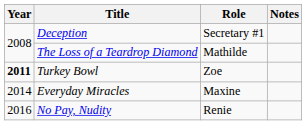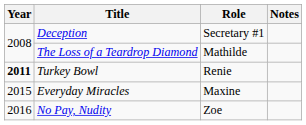 <table class="wikitable sortable">
 <tr>
 <th>Year</th>
 <th>Title</th>
 <th>Role</th>
 <th class="unsortable">Notes</th>
 </tr>
 <tr>
 <td rowspan="2">2008</td>
 <td><em><a href='#'>Deception</a></em></td>
 <td>Secretary #1</td>
 <td></td>
 </tr>
 <tr>
 <td><em><a href='#'>The Loss of a Teardrop Diamond</a></em></td>
 <td>Mathilde</td>
 <td></td>
 </tr>
 <tr>
 <td><strong>2011</strong></td>
 <td><em>Turkey Bowl</em></td>
-<td>Zoe</td>
+<td>Renie</td>
 <td></td>
 </tr>
 <tr>
-<td>2014</td>
+<td>2015</td>
 <td><em>Everyday Miracles</em></td>
 <td>Maxine</td>
 <td></td>
 </tr>
 <tr>
 <td>2016</td>
 <td><em><a href='#'>No Pay, Nudity</a></em></td>
-<td>Renie</td>
+<td>Zoe</td>
 <td></td>
 </tr>
 </table>
